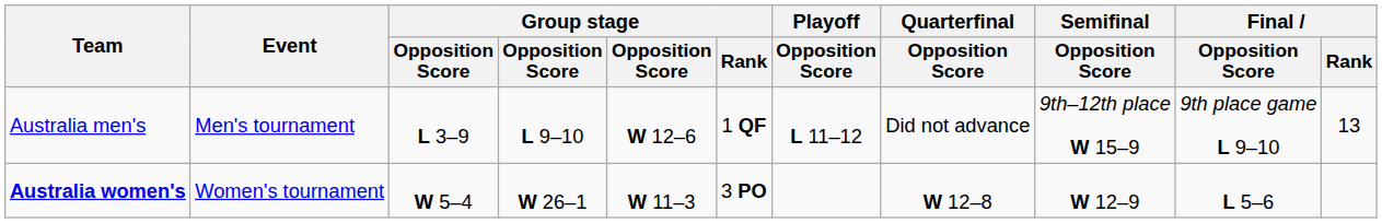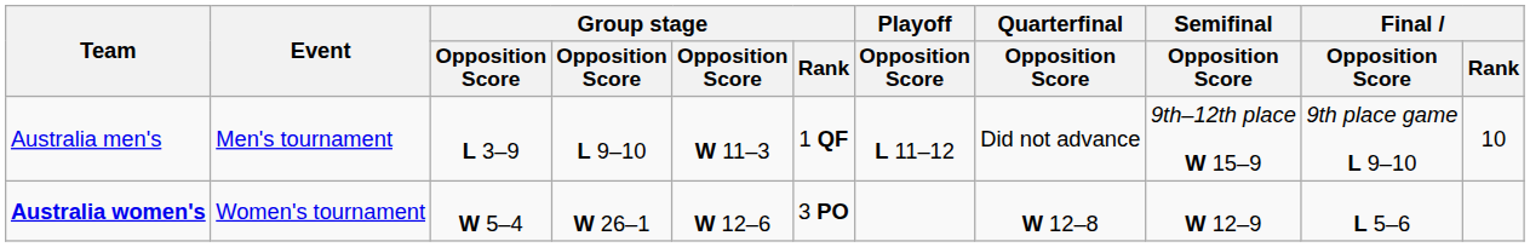 <table class=wikitable style=font-size:90%;text-align:center>
 <tr>
 <th rowspan=2>Team</th>
 <th rowspan=2>Event</th>
 <th colspan=4>Group stage</th>
 <th>Playoff</th>
 <th>Quarterfinal</th>
 <th>Semifinal</th>
 <th colspan=2>Final / </th>
 </tr>
 <tr style=font-size:95%>
 <th>Opposition<br>Score</th>
 <th>Opposition<br>Score</th>
 <th>Opposition<br>Score</th>
 <th>Rank</th>
 <th>Opposition<br>Score</th>
 <th>Opposition<br>Score</th>
 <th>Opposition<br>Score</th>
 <th>Opposition<br>Score</th>
 <th>Rank</th>
 </tr>
 <tr>
 <td align=left><a href='#'>Australia men's</a></td>
 <td align=left><a href='#'>Men's tournament</a></td>
 <td><br><strong>L</strong> 3–9</td>
 <td><br><strong>L</strong> 9–10</td>
-<td><br><strong>W</strong> 12–6</td>
+<td><br><strong>W</strong> 11–3</td>
 <td>1 <strong>QF</strong></td>
 <td><br><strong>L</strong> 11–12</td>
 <td>Did not advance</td>
 <td><em>9th–12th place</em><br><br><strong>W</strong> 15–9</td>
 <td><em>9th place game</em><br><br><strong>L</strong> 9–10</td>
-<td>13</td>
+<td>10</td>
 </tr>
 <tr>
 <td align=left><strong><a href='#'>Australia women's</a></strong></td>
 <td align=left><a href='#'>Women's tournament</a></td>
 <td><br><strong>W</strong> 5–4</td>
 <td><br><strong>W</strong> 26–1</td>
-<td><br><strong>W</strong> 11–3</td>
+<td><br><strong>W</strong> 12–6</td>
 <td>3 <strong>PO</strong></td>
 <td></td>
 <td><br><strong>W</strong> 12–8</td>
 <td><br><strong>W</strong> 12–9</td>
 <td><br><strong>L</strong> 5–6</td>
 <td></td>
 </tr>
 </table>
